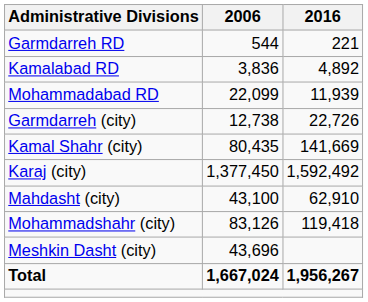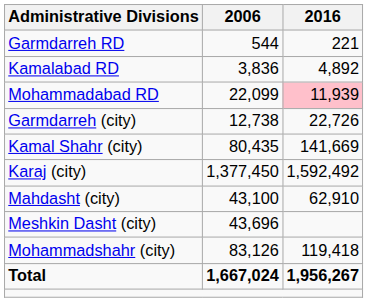 <table class="wikitable">
 <tr>
 <th>Administrative Divisions</th>
 <th>2006</th>
 <th>2016</th>
 </tr>
 <tr>
 <td><a href='#'>Garmdarreh RD</a></td>
 <td style="text-align: right;">544</td>
 <td style="text-align: right;">221</td>
 </tr>
 <tr>
 <td><a href='#'>Kamalabad RD</a></td>
 <td style="text-align: right;">3,836</td>
 <td style="text-align: right;">4,892</td>
 </tr>
 <tr>
 <td><a href='#'>Mohammadabad RD</a></td>
 <td style="text-align: right;">22,099</td>
-<td style="text-align: right;">11,939</td>
+<td style="background: pink; text-align: right;">11,939</td>
 </tr>
 <tr>
 <td><a href='#'>Garmdarreh</a> (city)</td>
 <td style="text-align: right;">12,738</td>
 <td style="text-align: right;">22,726</td>
 </tr>
 <tr>
 <td><a href='#'>Kamal Shahr</a> (city)</td>
 <td style="text-align: right;">80,435</td>
 <td style="text-align: right;">141,669</td>
 </tr>
 <tr>
 <td><a href='#'>Karaj</a> (city)</td>
 <td style="text-align: right;">1,377,450</td>
 <td style="text-align: right;">1,592,492</td>
 </tr>
 <tr>
 <td><a href='#'>Mahdasht</a> (city)</td>
 <td style="text-align: right;">43,100</td>
 <td style="text-align: right;">62,910</td>
 </tr>
 <tr>
+<td><a href='#'>Meshkin Dasht</a> (city)</td>
+<td style="text-align: right;">43,696</td>
+<td style="text-align: right;"></td>
+</tr>
+<tr>
 <td><a href='#'>Mohammadshahr</a> (city)</td>
 <td style="text-align: right;">83,126</td>
 <td style="text-align: right;">119,418</td>
-</tr>
-<tr>
-<td><a href='#'>Meshkin Dasht</a> (city)</td>
-<td style="text-align: right;">43,696</td>
-<td style="text-align: right;"></td>
 </tr>
 <tr>
 <td><strong>Total</strong></td>
 <td style="text-align: right;"><strong>1,667,024</strong></td>
 <td style="text-align: right;"><strong>1,956,267</strong></td>
 </tr>
 <tr>
 <td colspan=3></td>
 </tr>
 </table>
